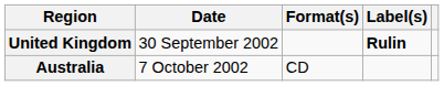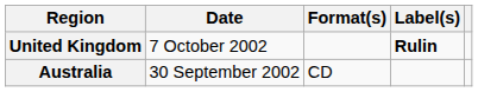 <table class="wikitable plainrowheaders">
 <tr>
 <th scope="col">Region</th>
 <th scope="col">Date</th>
 <th scope="col">Format(s)</th>
 <th scope="col">Label(s)</th>
 <th scope="col"></th>
 </tr>
 <tr>
 <th scope="row">United Kingdom</th>
-<td>30 September 2002</td>
+<td>7 October 2002</td>
 <td></td>
 <td><strong>Rulin</strong></td>
 <td align="center"></td>
 </tr>
 <tr>
 <th scope="row">Australia</th>
-<td>7 October 2002</td>
+<td>30 September 2002</td>
 <td>CD</td>
 <td></td>
 <td align="center"></td>
 </tr>
 </table>
